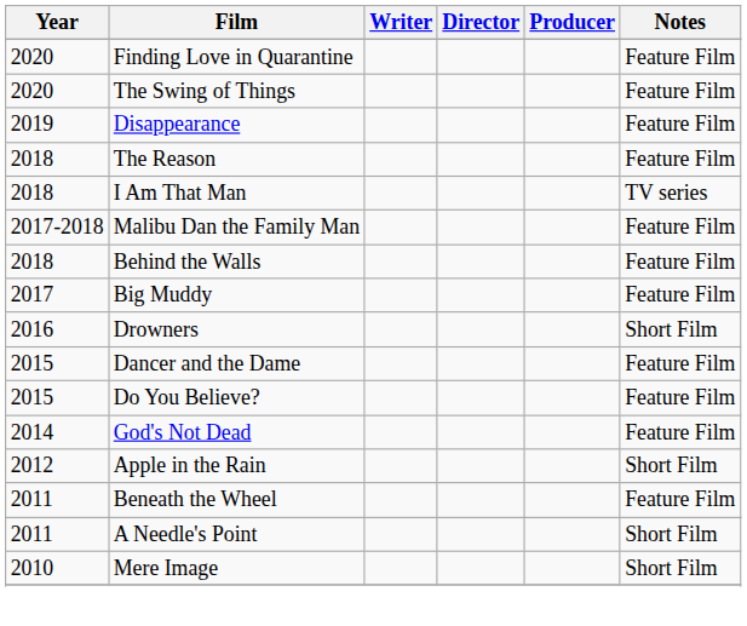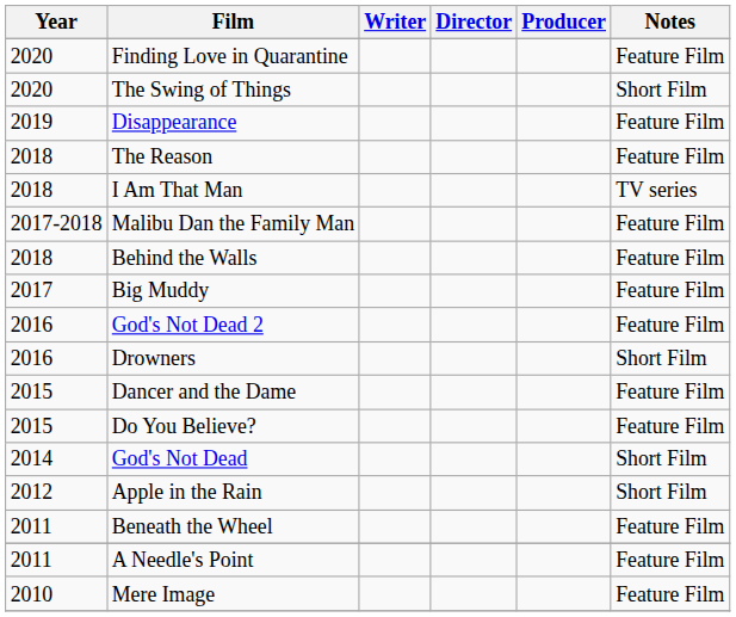 <table class="wikitable sortable">
 <tr>
 <th>Year</th>
 <th>Film</th>
 <th><a href='#'>Writer</a></th>
 <th><a href='#'>Director</a></th>
 <th><a href='#'>Producer</a></th>
 <th>Notes</th>
 </tr>
 <tr>
 </tr>
 <tr>
 <td>2020</td>
 <td>Finding Love in Quarantine</td>
 <td style="text-align:center;"></td>
 <td style="text-align:center;"></td>
 <td style="text-align:center;"></td>
 <td>Feature Film</td>
 </tr>
 <tr>
 <td>2020</td>
 <td>The Swing of Things</td>
 <td style="text-align:center;"></td>
 <td style="text-align:center;"></td>
 <td style="text-align:center;"></td>
-<td>Feature Film</td>
+<td>Short Film</td>
 </tr>
 <tr>
 <td>2019</td>
 <td><a href='#'>Disappearance</a></td>
 <td style="text-align:center;"></td>
 <td style="text-align:center;"></td>
 <td style="text-align:center;"></td>
 <td>Feature Film</td>
 </tr>
 <tr>
 <td>2018</td>
 <td>The Reason</td>
 <td style="text-align:center;"></td>
 <td style="text-align:center;"></td>
 <td style="text-align:center;"></td>
 <td>Feature Film</td>
 </tr>
 <tr>
 <td>2018</td>
 <td>I Am That Man</td>
 <td style="text-align:center;"></td>
 <td style="text-align:center;"></td>
 <td style="text-align:center;"></td>
 <td>TV series</td>
 </tr>
 <tr>
 <td>2017-2018</td>
 <td>Malibu Dan the Family Man</td>
 <td style="text-align:center;"></td>
 <td style="text-align:center;"></td>
 <td style="text-align:center;"></td>
 <td>Feature Film</td>
 </tr>
 <tr>
 <td>2018</td>
 <td>Behind the Walls</td>
 <td style="text-align:center;"></td>
 <td style="text-align:center;"></td>
 <td style="text-align:center;"></td>
 <td>Feature Film</td>
 </tr>
 <tr>
 <td>2017</td>
 <td>Big Muddy</td>
 <td style="text-align:center;"></td>
 <td style="text-align:center;"></td>
 <td style="text-align:center;"></td>
 <td>Feature Film</td>
 </tr>
 <tr>
 <td>2016</td>
+<td><a href='#'>God's Not Dead 2</a></td>
+<td style="text-align:center;"></td>
+<td style="text-align:center;"></td>
+<td style="text-align:center;"></td>
+<td>Feature Film</td>
+</tr>
+<tr>
+<td>2016</td>
 <td>Drowners</td>
 <td style="text-align:center;"></td>
 <td style="text-align:center;"></td>
 <td style="text-align:center;"></td>
 <td>Short Film</td>
 </tr>
 <tr>
 <td>2015</td>
 <td>Dancer and the Dame</td>
 <td style="text-align:center;"></td>
 <td style="text-align:center;"></td>
 <td style="text-align:center;"></td>
 <td>Feature Film</td>
 </tr>
 <tr>
 <td>2015</td>
 <td>Do You Believe?</td>
 <td style="text-align:center;"></td>
 <td style="text-align:center;"></td>
 <td style="text-align:center;"></td>
 <td>Feature Film</td>
 </tr>
 <tr>
 <td>2014</td>
 <td><a href='#'>God's Not Dead</a></td>
 <td style="text-align:center;"></td>
 <td style="text-align:center;"></td>
 <td style="text-align:center;"></td>
-<td>Feature Film</td>
+<td>Short Film</td>
 </tr>
 <tr>
 <td>2012</td>
 <td>Apple in the Rain</td>
 <td style="text-align:center;"></td>
 <td style="text-align:center;"></td>
 <td style="text-align:center;"></td>
 <td>Short Film</td>
 </tr>
 <tr>
 <td>2011</td>
 <td>Beneath the Wheel</td>
 <td style="text-align:center;"></td>
 <td style="text-align:center;"></td>
 <td style="text-align:center;"></td>
 <td>Feature Film</td>
 </tr>
 <tr>
 </tr>
 <tr>
 <td>2011</td>
 <td>A Needle's Point</td>
 <td style="text-align:center;"></td>
 <td style="text-align:center;"></td>
 <td style="text-align:center;"></td>
-<td>Short Film</td>
+<td>Feature Film</td>
 </tr>
 <tr>
 <td>2010</td>
 <td>Mere Image</td>
 <td style="text-align:center;"></td>
 <td style="text-align:center;"></td>
 <td style="text-align:center;"></td>
-<td>Short Film</td>
+<td>Feature Film</td>
 </tr>
 <tr>
 </tr>
 <tr>
 </tr>
 </table>
